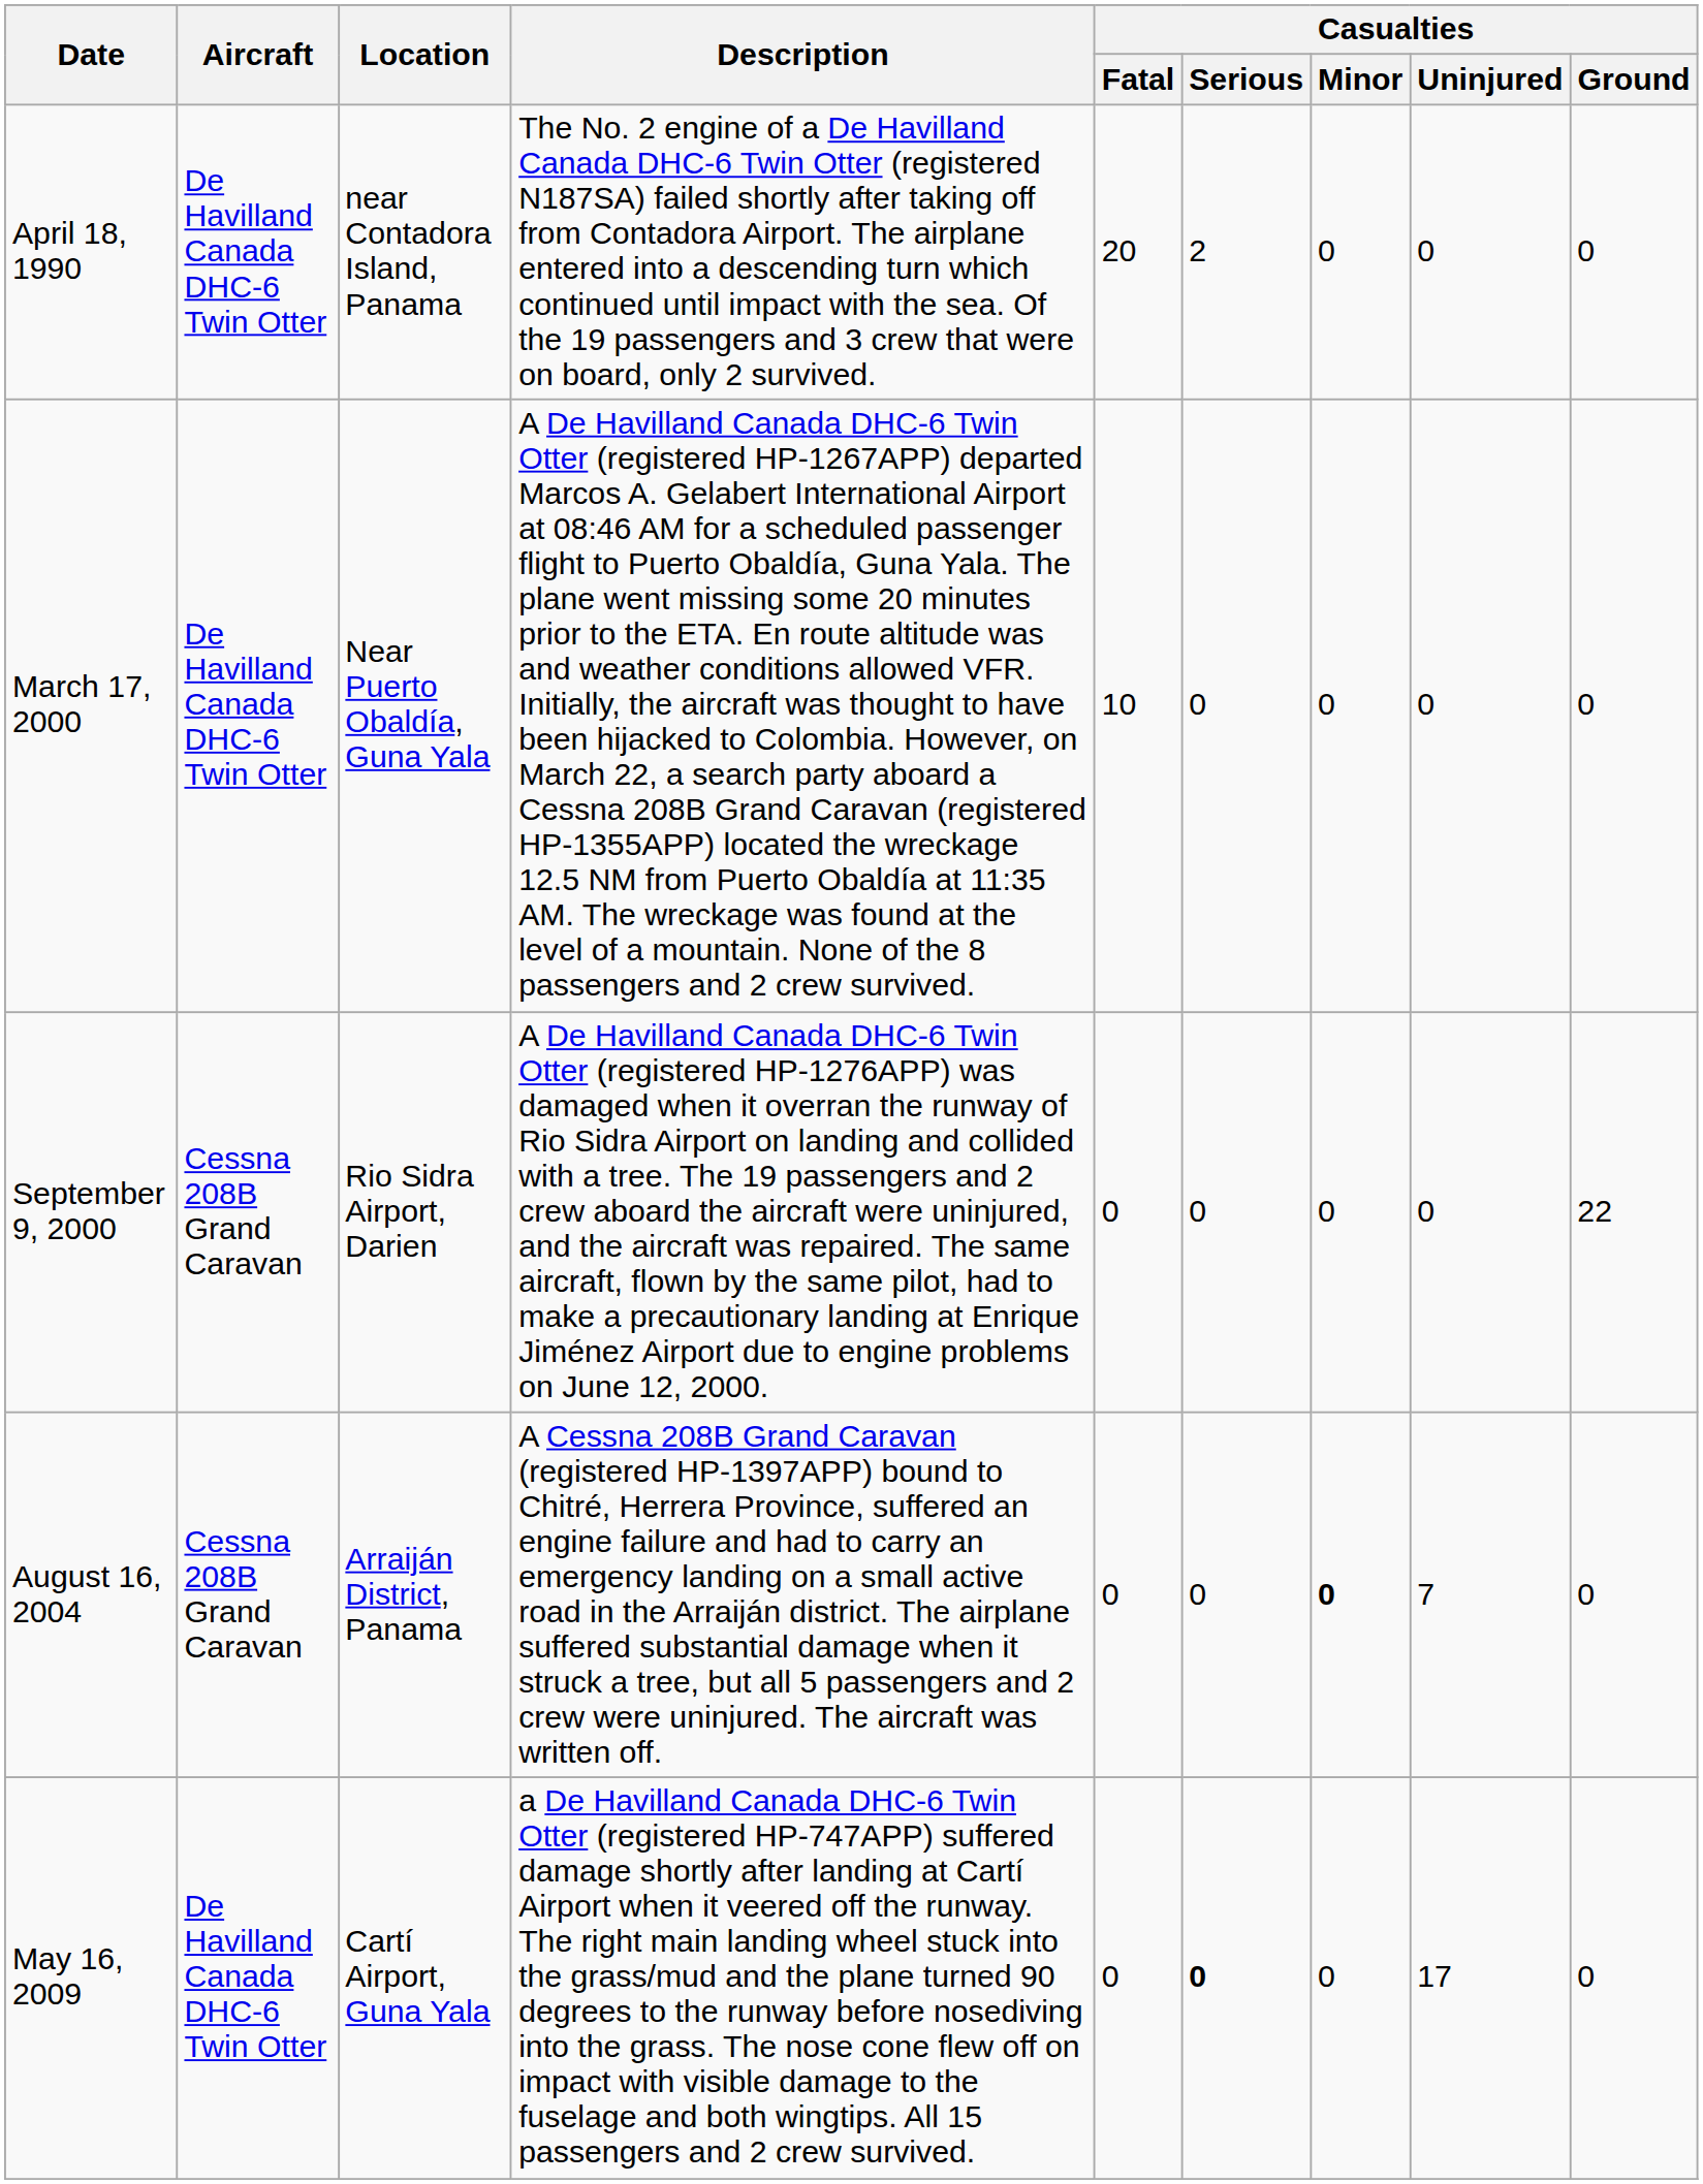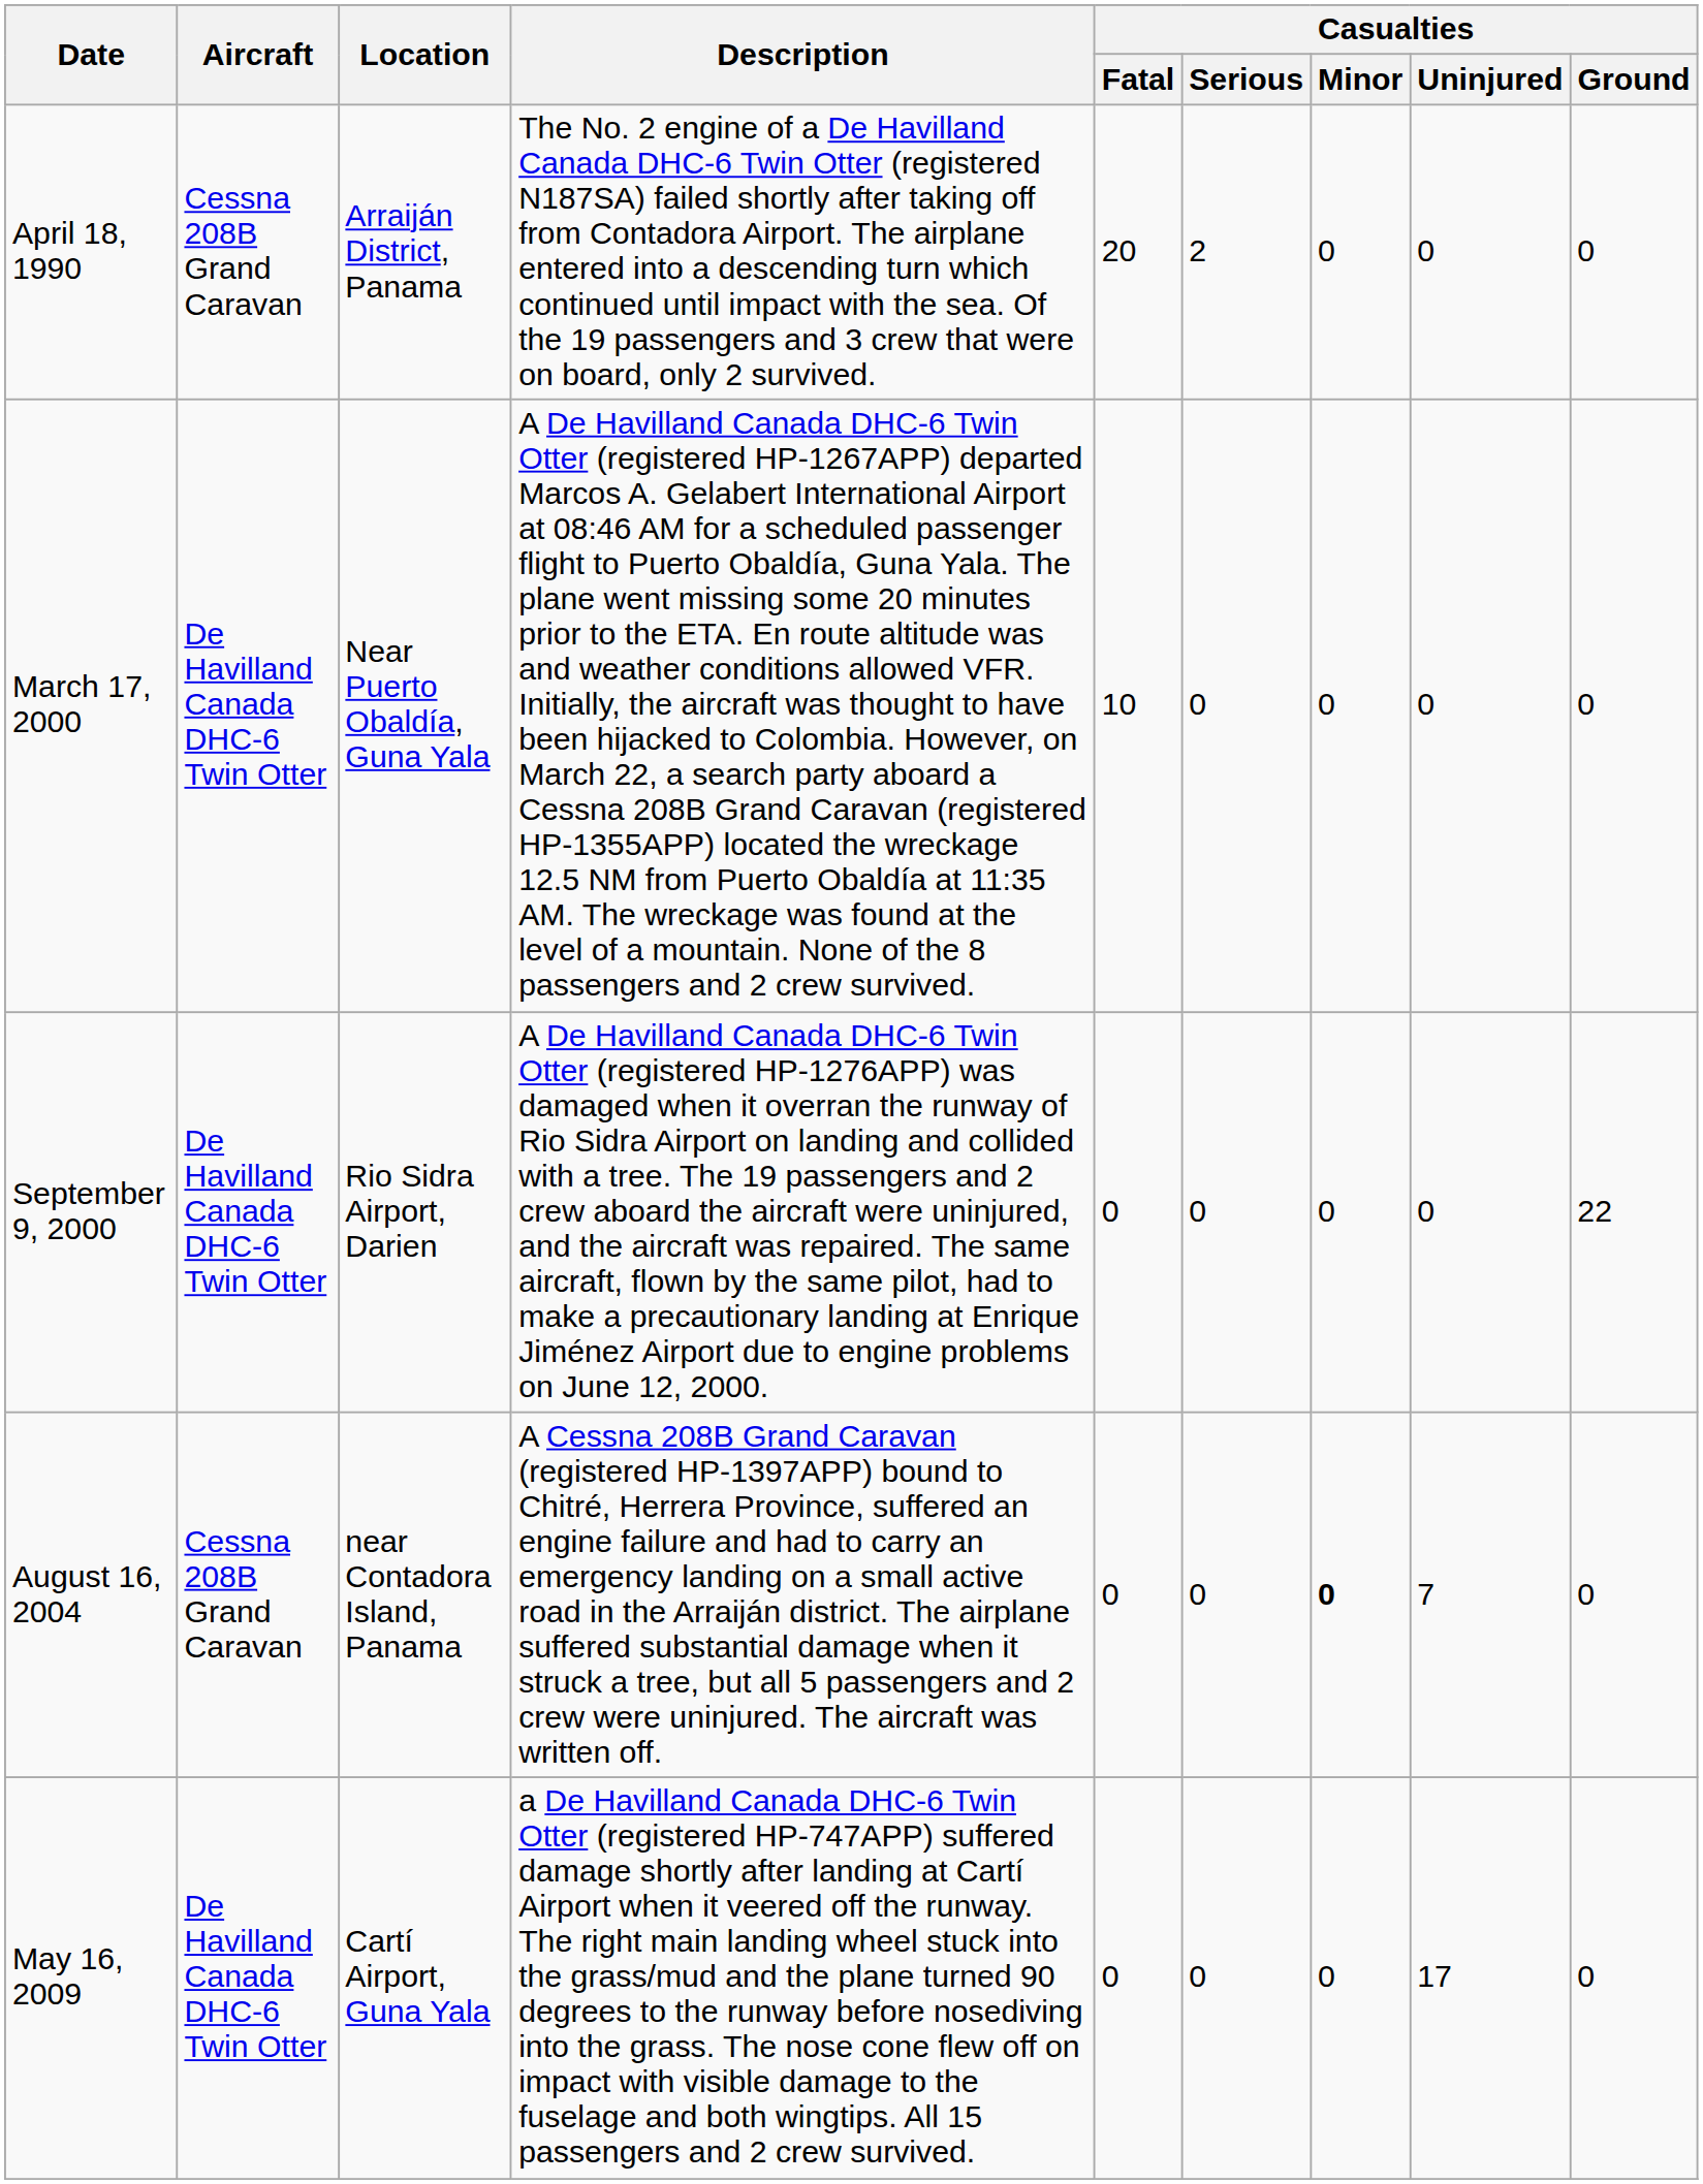 <table class="wikitable">
 <tr>
 <th rowspan=2>Date</th>
 <th rowspan=2>Aircraft</th>
 <th rowspan=2>Location</th>
 <th rowspan=2>Description</th>
 <th colspan=5>Casualties</th>
 </tr>
 <tr>
 <th>Fatal</th>
 <th>Serious</th>
 <th>Minor</th>
 <th>Uninjured</th>
 <th>Ground</th>
 </tr>
 <tr>
 <td>April 18, 1990</td>
-<td><a href='#'>De Havilland Canada DHC-6 Twin Otter</a></td>
-<td>near Contadora Island, Panama</td>
+<td><a href='#'>Cessna 208B</a> Grand Caravan</td>
+<td><a href='#'>Arraiján District</a>, Panama</td>
 <td>The No. 2 engine of a <a href='#'>De Havilland Canada DHC-6 Twin Otter</a> (registered N187SA) failed shortly after taking off from Contadora Airport. The airplane entered into a descending turn which continued until impact with the sea. Of the 19 passengers and 3 crew that were on board, only 2 survived.</td>
 <td>20</td>
 <td>2</td>
 <td>0</td>
 <td>0</td>
 <td>0</td>
 </tr>
 <tr>
 <td>March 17, 2000</td>
 <td><a href='#'>De Havilland Canada DHC-6 Twin Otter</a></td>
 <td>Near <a href='#'>Puerto Obaldía</a>, <a href='#'>Guna Yala</a></td>
 <td>A <a href='#'>De Havilland Canada DHC-6 Twin Otter</a> (registered HP-1267APP) departed Marcos A. Gelabert International Airport at 08:46 AM for a scheduled passenger flight to Puerto Obaldía, Guna Yala. The plane went missing some 20 minutes prior to the ETA. En route altitude was  and weather conditions allowed VFR. Initially, the aircraft was thought to have been hijacked to Colombia. However, on March 22, a search party aboard a Cessna 208B Grand Caravan (registered HP-1355APP) located the wreckage 12.5 NM from Puerto Obaldía at 11:35 AM. The wreckage was found at the  level of a  mountain. None of the 8 passengers and 2 crew survived.</td>
 <td>10</td>
 <td>0</td>
 <td>0</td>
 <td>0</td>
 <td>0</td>
 </tr>
 <tr>
 <td>September 9, 2000</td>
-<td><a href='#'>Cessna 208B</a> Grand Caravan</td>
+<td><a href='#'>De Havilland Canada DHC-6 Twin Otter</a></td>
 <td>Rio Sidra Airport, Darien</td>
 <td>A <a href='#'>De Havilland Canada DHC-6 Twin Otter</a> (registered HP-1276APP) was damaged when it overran the runway of Rio Sidra Airport on landing and collided with a tree. The 19 passengers and 2 crew aboard the aircraft were uninjured, and the aircraft was repaired. The same aircraft, flown by the same pilot, had to make a precautionary landing at Enrique Jiménez Airport due to engine problems on June 12, 2000.</td>
 <td>0</td>
 <td>0</td>
 <td>0</td>
 <td>0</td>
 <td>22</td>
 </tr>
 <tr>
 <td>August 16, 2004</td>
 <td><a href='#'>Cessna 208B</a> Grand Caravan</td>
-<td><a href='#'>Arraiján District</a>, Panama</td>
+<td>near Contadora Island, Panama</td>
 <td>A <a href='#'>Cessna 208B Grand Caravan</a> (registered HP-1397APP) bound to Chitré, Herrera Province, suffered an engine failure and had to carry an emergency landing on a small active road in the Arraiján district. The airplane suffered substantial damage when it struck a tree, but all 5 passengers and 2 crew were uninjured. The aircraft was written off.</td>
 <td>0</td>
 <td>0</td>
 <td><strong>0</strong></td>
 <td>7</td>
 <td>0</td>
 </tr>
 <tr>
 <td>May 16, 2009</td>
 <td><a href='#'>De Havilland Canada DHC-6 Twin Otter</a></td>
 <td>Cartí Airport, <a href='#'>Guna Yala</a></td>
 <td>a <a href='#'>De Havilland Canada DHC-6 Twin Otter</a> (registered HP-747APP) suffered damage shortly after landing at Cartí Airport when it veered off the runway. The right main landing wheel stuck into the grass/mud and the plane turned 90 degrees to the runway before nosediving into the grass. The nose cone flew off on impact with visible damage to the fuselage and both wingtips. All 15 passengers and 2 crew survived.</td>
 <td>0</td>
-<td><strong>0</strong></td>
+<td>0</td>
 <td>0</td>
 <td>17</td>
 <td>0</td>
 </tr>
 <tr>
 </tr>
 </table>
